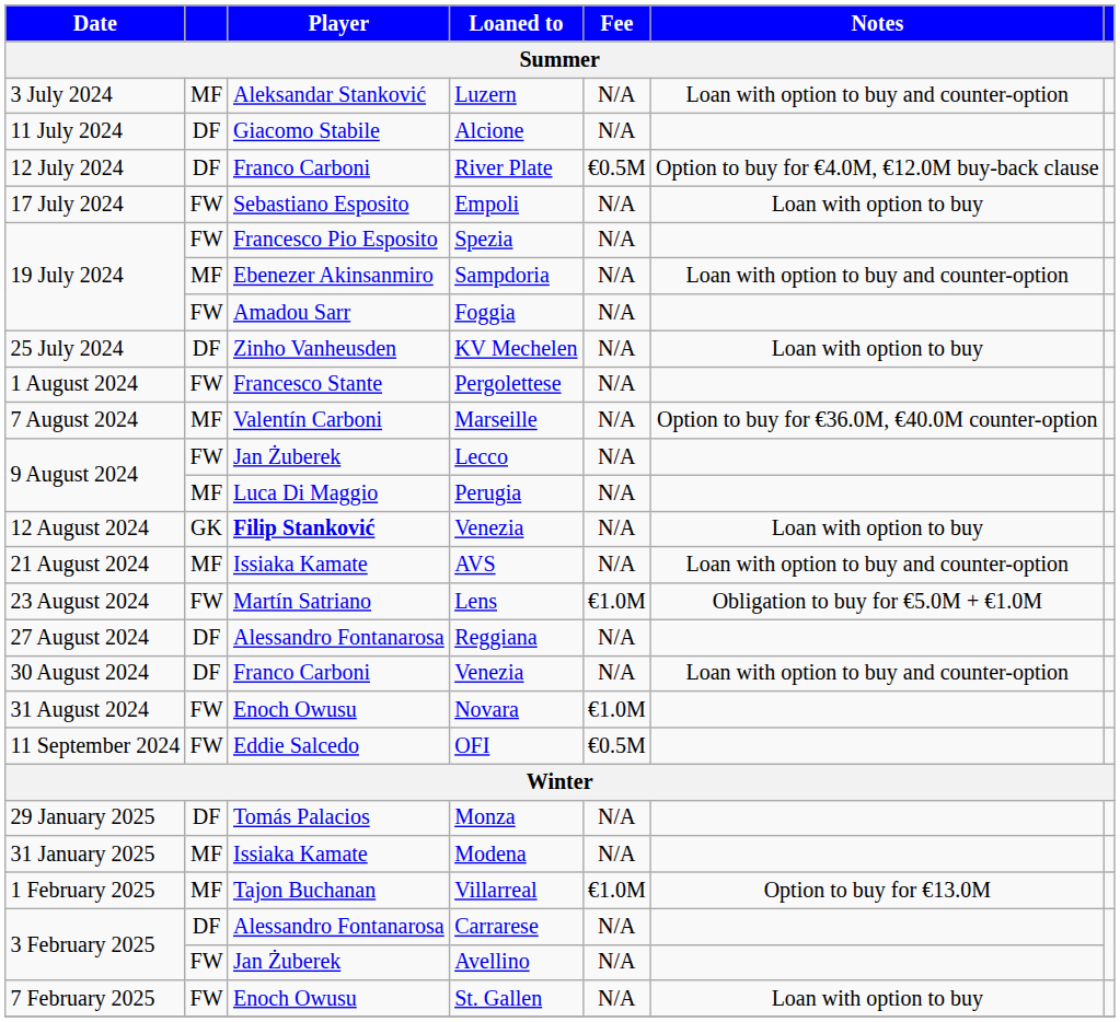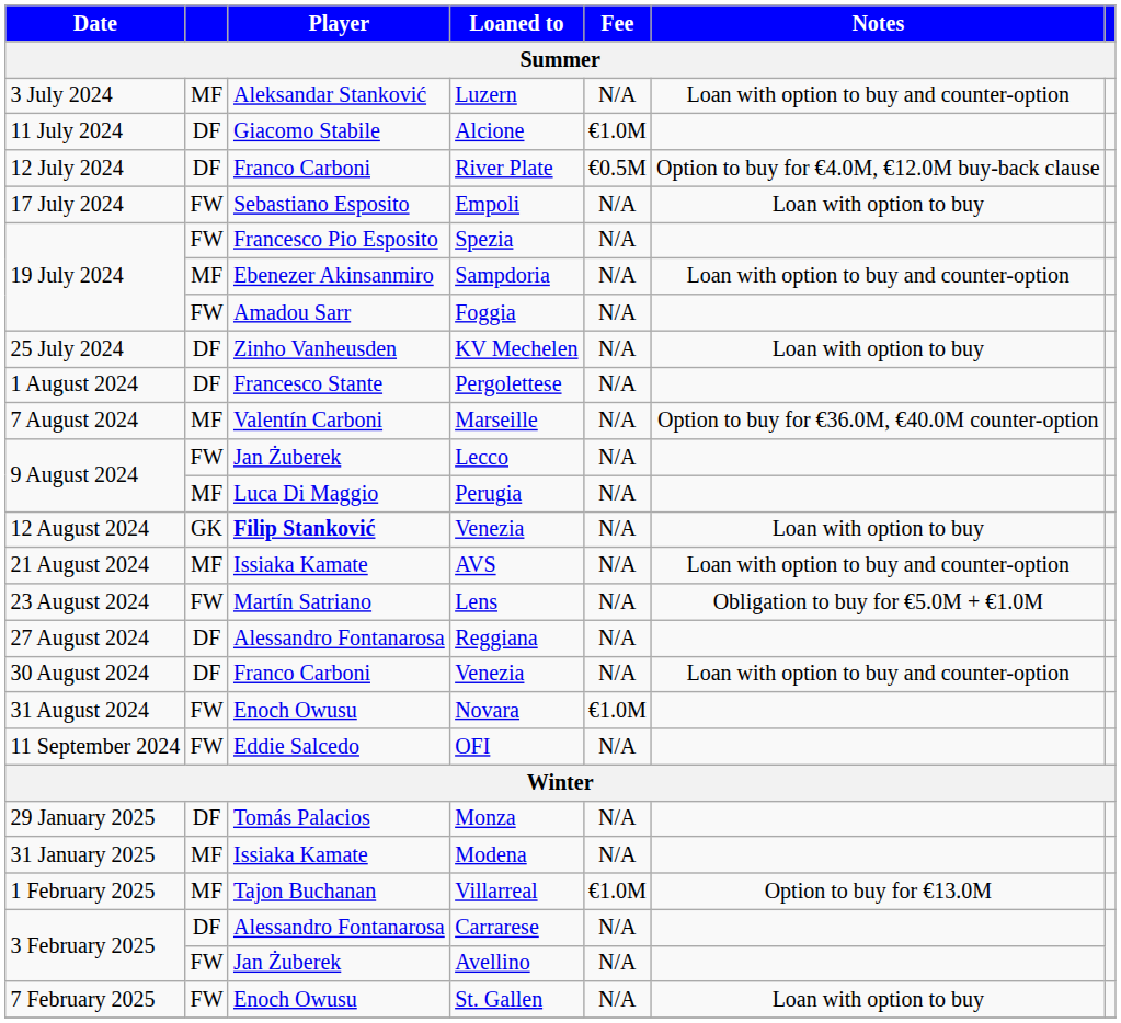 <table class="wikitable" style="font-size:90%;">
 <tr>
 <th style="background:#0000FF; color:white;">Date</th>
 <th style="background:#0000FF; color:white;"></th>
 <th style="background:#0000FF; color:white;">Player</th>
 <th style="background:#0000FF; color:white;">Loaned to</th>
 <th style="background:#0000FF; color:white;">Fee</th>
 <th style="background:#0000FF; color:white;">Notes</th>
 <th style="background:#0000FF; color:white;"></th>
 </tr>
 <tr>
 <th colspan=8>Summer</th>
 </tr>
 <tr>
 <td>3 July 2024</td>
 <td style="text-align:center">MF</td>
 <td> <a href='#'>Aleksandar Stanković</a></td>
 <td> <a href='#'>Luzern</a></td>
 <td style="text-align:center">N/A</td>
 <td style="text-align:center">Loan with option to buy and counter-option</td>
 <td></td>
 </tr>
 <tr>
 <td>11 July 2024</td>
 <td style="text-align:center">DF</td>
 <td> <a href='#'>Giacomo Stabile</a></td>
 <td> <a href='#'>Alcione</a></td>
-<td style="text-align:center">N/A</td>
+<td style="text-align:center">€1.0M</td>
 <td></td>
 <td></td>
 </tr>
 <tr>
 <td>12 July 2024</td>
 <td style="text-align:center">DF</td>
 <td> <a href='#'>Franco Carboni</a></td>
 <td> <a href='#'>River Plate</a></td>
 <td style="text-align:center">€0.5M</td>
 <td style="text-align:center">Option to buy for €4.0M, €12.0M buy-back clause</td>
 <td></td>
 </tr>
 <tr>
 <td>17 July 2024</td>
 <td style="text-align:center">FW</td>
 <td> <a href='#'>Sebastiano Esposito</a></td>
 <td> <a href='#'>Empoli</a></td>
 <td style="text-align:center">N/A</td>
 <td style="text-align:center">Loan with option to buy</td>
 <td></td>
 </tr>
 <tr>
 <td rowspan="3">19 July 2024</td>
 <td style="text-align:center">FW</td>
 <td> <a href='#'>Francesco Pio Esposito</a></td>
 <td> <a href='#'>Spezia</a></td>
 <td style="text-align:center">N/A</td>
 <td></td>
 <td></td>
 </tr>
 <tr>
 <td style="text-align:center">MF</td>
 <td> <a href='#'>Ebenezer Akinsanmiro</a></td>
 <td> <a href='#'>Sampdoria</a></td>
 <td style="text-align:center">N/A</td>
 <td style="text-align:center">Loan with option to buy and counter-option</td>
 <td></td>
 </tr>
 <tr>
 <td style="text-align:center">FW</td>
 <td> <a href='#'>Amadou Sarr</a></td>
 <td> <a href='#'>Foggia</a></td>
 <td style="text-align:center">N/A</td>
 <td></td>
 <td></td>
 </tr>
 <tr>
 <td>25 July 2024</td>
 <td style="text-align:center">DF</td>
 <td> <a href='#'>Zinho Vanheusden</a></td>
 <td> <a href='#'>KV Mechelen</a></td>
 <td style="text-align:center">N/A</td>
 <td style="text-align:center">Loan with option to buy</td>
 <td></td>
 </tr>
 <tr>
 <td>1 August 2024</td>
-<td style="text-align:center">FW</td>
+<td style="text-align:center">DF</td>
 <td> <a href='#'>Francesco Stante</a></td>
 <td> <a href='#'>Pergolettese</a></td>
 <td style="text-align:center">N/A</td>
 <td></td>
 <td></td>
 </tr>
 <tr>
 <td>7 August 2024</td>
 <td style="text-align:center">MF</td>
 <td> <a href='#'>Valentín Carboni</a></td>
 <td> <a href='#'>Marseille</a></td>
 <td style="text-align:center">N/A</td>
 <td style="text-align:center">Option to buy for €36.0M, €40.0M counter-option</td>
 <td></td>
 </tr>
 <tr>
 <td rowspan="2">9 August 2024</td>
 <td style="text-align:center">FW</td>
 <td> <a href='#'>Jan Żuberek</a></td>
 <td> <a href='#'>Lecco</a></td>
 <td style="text-align:center">N/A</td>
 <td></td>
 <td></td>
 </tr>
 <tr>
 <td style="text-align:center">MF</td>
 <td> <a href='#'>Luca Di Maggio</a></td>
 <td> <a href='#'>Perugia</a></td>
 <td style="text-align:center">N/A</td>
 <td></td>
 <td></td>
 </tr>
 <tr>
 <td>12 August 2024</td>
 <td style="text-align:center">GK</td>
 <td><strong> <a href='#'>Filip Stanković</a></strong></td>
 <td> <a href='#'>Venezia</a></td>
 <td style="text-align:center">N/A</td>
 <td style="text-align:center">Loan with option to buy</td>
 <td></td>
 </tr>
 <tr>
 <td>21 August 2024</td>
 <td style="text-align:center">MF</td>
 <td> <a href='#'>Issiaka Kamate</a></td>
 <td> <a href='#'>AVS</a></td>
 <td style="text-align:center">N/A</td>
 <td style="text-align:center">Loan with option to buy and counter-option</td>
 <td></td>
 </tr>
 <tr>
 <td>23 August 2024</td>
 <td style="text-align:center">FW</td>
 <td> <a href='#'>Martín Satriano</a></td>
 <td> <a href='#'>Lens</a></td>
-<td style="text-align:center">€1.0M</td>
+<td style="text-align:center">N/A</td>
 <td style="text-align:center">Obligation to buy for €5.0M + €1.0M</td>
 <td></td>
 </tr>
 <tr>
 <td>27 August 2024</td>
 <td style="text-align:center">DF</td>
 <td> <a href='#'>Alessandro Fontanarosa</a></td>
 <td> <a href='#'>Reggiana</a></td>
 <td style="text-align:center">N/A</td>
 <td></td>
 <td></td>
 </tr>
 <tr>
 <td>30 August 2024</td>
 <td style="text-align:center">DF</td>
 <td> <a href='#'>Franco Carboni</a></td>
 <td> <a href='#'>Venezia</a></td>
 <td style="text-align:center">N/A</td>
 <td style="text-align:center">Loan with option to buy and counter-option</td>
 <td></td>
 </tr>
 <tr>
 <td>31 August 2024</td>
 <td style="text-align:center">FW</td>
 <td> <a href='#'>Enoch Owusu</a></td>
 <td> <a href='#'>Novara</a></td>
 <td style="text-align:center">€1.0M</td>
 <td></td>
 <td></td>
 </tr>
 <tr>
 <td>11 September 2024</td>
 <td style="text-align:center">FW</td>
 <td> <a href='#'>Eddie Salcedo</a></td>
 <td> <a href='#'>OFI</a></td>
-<td style="text-align:center">€0.5M</td>
+<td style="text-align:center">N/A</td>
 <td></td>
 <td></td>
 </tr>
 <tr>
 <th colspan=8>Winter</th>
 </tr>
 <tr>
 <td>29 January 2025</td>
 <td style="text-align:center">DF</td>
 <td> <a href='#'>Tomás Palacios</a></td>
 <td> <a href='#'>Monza</a></td>
 <td style="text-align:center">N/A</td>
 <td></td>
 <td></td>
 </tr>
 <tr>
 <td>31 January 2025</td>
 <td style="text-align:center">MF</td>
 <td> <a href='#'>Issiaka Kamate</a></td>
 <td> <a href='#'>Modena</a></td>
 <td style="text-align:center">N/A</td>
 <td></td>
 <td></td>
 </tr>
 <tr>
 <td>1 February 2025</td>
 <td style="text-align:center">MF</td>
 <td> <a href='#'>Tajon Buchanan</a></td>
 <td> <a href='#'>Villarreal</a></td>
 <td style="text-align:center">€1.0M</td>
 <td style="text-align:center">Option to buy for €13.0M</td>
 <td></td>
 </tr>
 <tr>
 <td rowspan="2">3 February 2025</td>
 <td style="text-align:center">DF</td>
 <td> <a href='#'>Alessandro Fontanarosa</a></td>
 <td> <a href='#'>Carrarese</a></td>
 <td style="text-align:center">N/A</td>
 <td></td>
 <td rowspan="2"></td>
 </tr>
 <tr>
 <td style="text-align:center">FW</td>
 <td> <a href='#'>Jan Żuberek</a></td>
 <td> <a href='#'>Avellino</a></td>
 <td style="text-align:center">N/A</td>
 <td></td>
 </tr>
 <tr>
 <td>7 February 2025</td>
 <td style="text-align:center">FW</td>
 <td> <a href='#'>Enoch Owusu</a></td>
 <td> <a href='#'>St. Gallen</a></td>
 <td style="text-align:center">N/A</td>
 <td style="text-align:center">Loan with option to buy</td>
 <td></td>
 </tr>
 <tr>
 </tr>
 </table>
